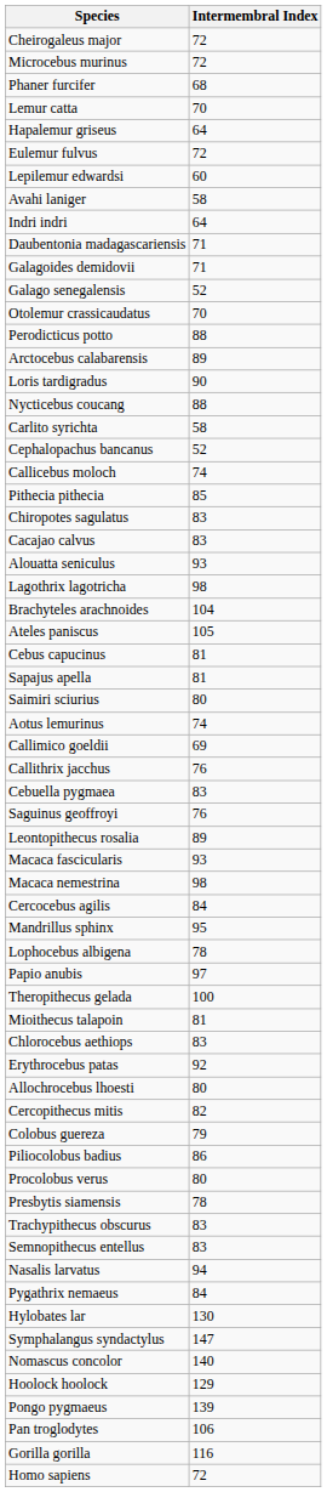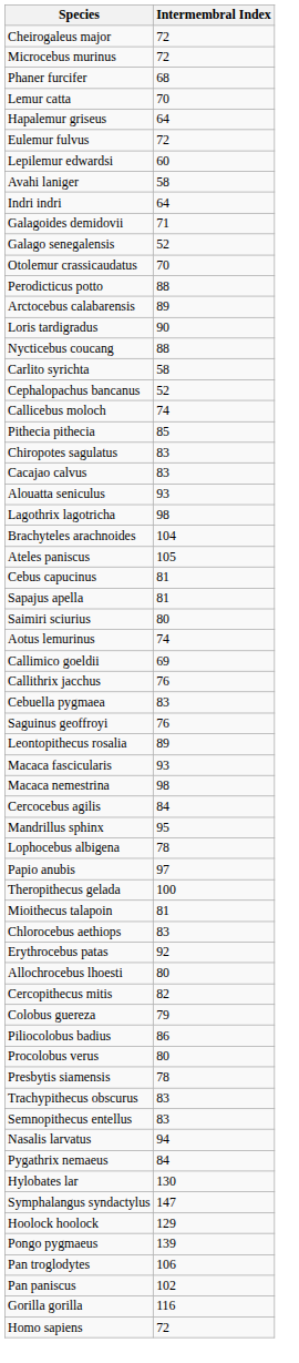 <table class="wikitable sortable">
 <tr>
 <th>Species</th>
 <th>Intermembral Index</th>
 </tr>
 <tr>
 <td>Cheirogaleus major</td>
 <td>72</td>
 </tr>
 <tr>
 <td>Microcebus murinus</td>
 <td>72</td>
 </tr>
 <tr>
 <td>Phaner furcifer</td>
 <td>68</td>
 </tr>
 <tr>
 <td>Lemur catta</td>
 <td>70</td>
 </tr>
 <tr>
 <td>Hapalemur griseus</td>
 <td>64</td>
 </tr>
 <tr>
 <td>Eulemur fulvus</td>
 <td>72</td>
 </tr>
 <tr>
 <td>Lepilemur edwardsi</td>
 <td>60</td>
 </tr>
 <tr>
 <td>Avahi laniger</td>
 <td>58</td>
 </tr>
 <tr>
 <td>Indri indri</td>
 <td>64</td>
-</tr>
-<tr>
-<td>Daubentonia madagascariensis</td>
-<td>71</td>
 </tr>
 <tr>
 <td>Galagoides demidovii</td>
 <td>71</td>
 </tr>
 <tr>
 <td>Galago senegalensis</td>
 <td>52</td>
 </tr>
 <tr>
 <td>Otolemur crassicaudatus</td>
 <td>70</td>
 </tr>
 <tr>
 <td>Perodicticus potto</td>
 <td>88</td>
 </tr>
 <tr>
 <td>Arctocebus calabarensis</td>
 <td>89</td>
 </tr>
 <tr>
 <td>Loris tardigradus</td>
 <td>90</td>
 </tr>
 <tr>
 <td>Nycticebus coucang</td>
 <td>88</td>
 </tr>
 <tr>
 <td>Carlito syrichta</td>
 <td>58</td>
 </tr>
 <tr>
 <td>Cephalopachus bancanus</td>
 <td>52</td>
 </tr>
 <tr>
 <td>Callicebus moloch</td>
 <td>74</td>
 </tr>
 <tr>
 <td>Pithecia pithecia</td>
 <td>85</td>
 </tr>
 <tr>
 <td>Chiropotes sagulatus</td>
 <td>83</td>
 </tr>
 <tr>
 <td>Cacajao calvus</td>
 <td>83</td>
 </tr>
 <tr>
 <td>Alouatta seniculus</td>
 <td>93</td>
 </tr>
 <tr>
 <td>Lagothrix lagotricha</td>
 <td>98</td>
 </tr>
 <tr>
 <td>Brachyteles arachnoides</td>
 <td>104</td>
 </tr>
 <tr>
 <td>Ateles paniscus</td>
 <td>105</td>
 </tr>
 <tr>
 <td>Cebus capucinus</td>
 <td>81</td>
 </tr>
 <tr>
 <td>Sapajus apella</td>
 <td>81</td>
 </tr>
 <tr>
 <td>Saimiri sciurius</td>
 <td>80</td>
 </tr>
 <tr>
 <td>Aotus lemurinus</td>
 <td>74</td>
 </tr>
 <tr>
 <td>Callimico goeldii</td>
 <td>69</td>
 </tr>
 <tr>
 <td>Callithrix jacchus</td>
 <td>76</td>
 </tr>
 <tr>
 <td>Cebuella pygmaea</td>
 <td>83</td>
 </tr>
 <tr>
 <td>Saguinus geoffroyi</td>
 <td>76</td>
 </tr>
 <tr>
 <td>Leontopithecus rosalia</td>
 <td>89</td>
 </tr>
 <tr>
 <td>Macaca fascicularis</td>
 <td>93</td>
 </tr>
 <tr>
 <td>Macaca nemestrina</td>
 <td>98</td>
 </tr>
 <tr>
 <td>Cercocebus agilis</td>
 <td>84</td>
 </tr>
 <tr>
 <td>Mandrillus sphinx</td>
 <td>95</td>
 </tr>
 <tr>
 <td>Lophocebus albigena</td>
 <td>78</td>
 </tr>
 <tr>
 <td>Papio anubis</td>
 <td>97</td>
 </tr>
 <tr>
 <td>Theropithecus gelada</td>
 <td>100</td>
 </tr>
 <tr>
 <td>Mioithecus talapoin</td>
 <td>81</td>
 </tr>
 <tr>
 <td>Chlorocebus aethiops</td>
 <td>83</td>
 </tr>
 <tr>
 <td>Erythrocebus patas</td>
 <td>92</td>
 </tr>
 <tr>
 <td>Allochrocebus lhoesti</td>
 <td>80</td>
 </tr>
 <tr>
 <td>Cercopithecus mitis</td>
 <td>82</td>
 </tr>
 <tr>
 <td>Colobus guereza</td>
 <td>79</td>
 </tr>
 <tr>
 <td>Piliocolobus badius</td>
 <td>86</td>
 </tr>
 <tr>
 <td>Procolobus verus</td>
 <td>80</td>
 </tr>
 <tr>
 <td>Presbytis siamensis</td>
 <td>78</td>
 </tr>
 <tr>
 <td>Trachypithecus obscurus</td>
 <td>83</td>
 </tr>
 <tr>
 <td>Semnopithecus entellus</td>
 <td>83</td>
 </tr>
 <tr>
 <td>Nasalis larvatus</td>
 <td>94</td>
 </tr>
 <tr>
 <td>Pygathrix nemaeus</td>
 <td>84</td>
 </tr>
 <tr>
 <td>Hylobates lar</td>
 <td>130</td>
 </tr>
 <tr>
 <td>Symphalangus syndactylus</td>
 <td>147</td>
 </tr>
 <tr>
-<td>Nomascus concolor</td>
-<td>140</td>
-</tr>
-<tr>
 <td>Hoolock hoolock</td>
 <td>129</td>
 </tr>
 <tr>
 <td>Pongo pygmaeus</td>
 <td>139</td>
 </tr>
 <tr>
 <td>Pan troglodytes</td>
 <td>106</td>
 </tr>
 <tr>
+<td>Pan paniscus</td>
+<td>102</td>
+</tr>
+<tr>
 <td>Gorilla gorilla</td>
 <td>116</td>
 </tr>
 <tr>
 <td>Homo sapiens</td>
 <td>72</td>
 </tr>
 </table>
